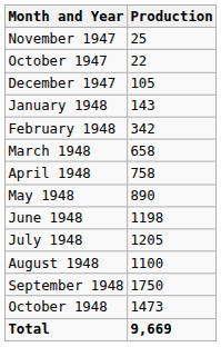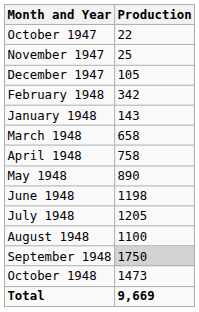 <table class="wikitable">
 <tr>
 <th>Month and Year</th>
 <th>Production</th>
 </tr>
 <tr>
+<td>October 1947</td>
+<td>22</td>
+</tr>
+<tr>
 <td>November 1947</td>
 <td>25</td>
-</tr>
-<tr>
-<td>October 1947</td>
-<td>22</td>
 </tr>
 <tr>
 <td>December 1947</td>
 <td>105</td>
 </tr>
 <tr>
+<td>February 1948</td>
+<td>342</td>
+</tr>
+<tr>
 <td>January 1948</td>
 <td>143</td>
-</tr>
-<tr>
-<td>February 1948</td>
-<td>342</td>
 </tr>
 <tr>
 <td>March 1948</td>
 <td>658</td>
 </tr>
 <tr>
 <td>April 1948</td>
 <td>758</td>
 </tr>
 <tr>
 <td>May 1948</td>
 <td>890</td>
 </tr>
 <tr>
 <td>June 1948</td>
 <td>1198</td>
 </tr>
 <tr>
 <td>July 1948</td>
 <td>1205</td>
 </tr>
 <tr>
 <td>August 1948</td>
 <td>1100</td>
 </tr>
 <tr>
 <td>September 1948</td>
-<td>1750</td>
+<td style="background: lightgrey;">1750</td>
 </tr>
 <tr>
 <td>October 1948</td>
 <td>1473</td>
 </tr>
 <tr>
 <td><strong>Total</strong></td>
 <td><strong>9,669</strong></td>
 </tr>
 </table>
